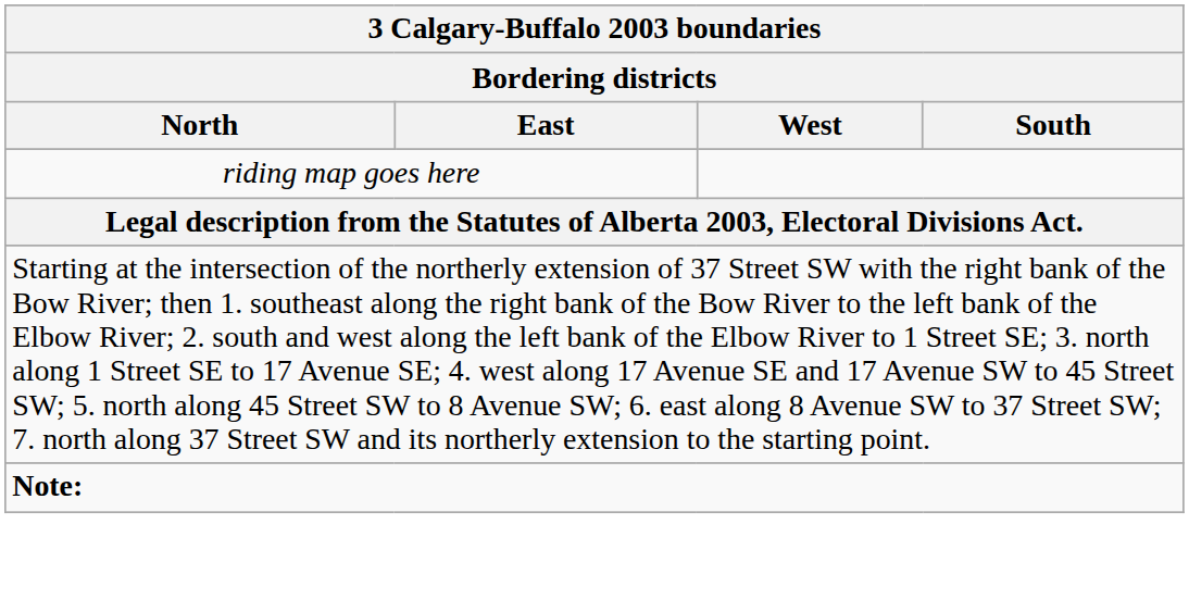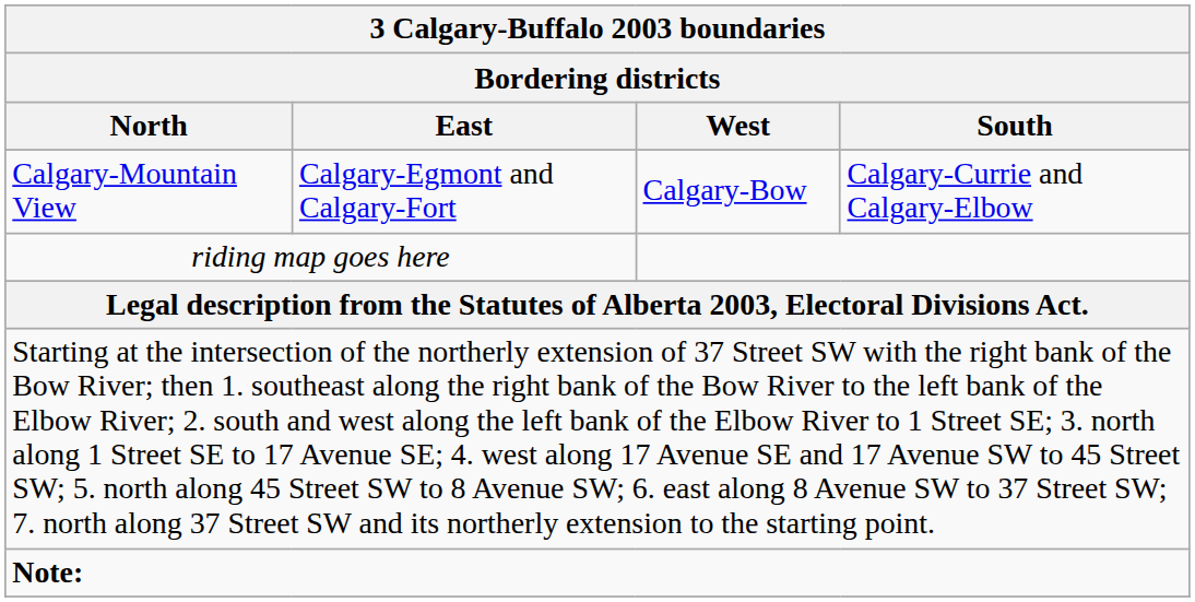 <table class="wikitable collapsible collapsed" style="width:100%;">
 <tr>
 <th colspan=4>3 Calgary-Buffalo 2003 boundaries</th>
 </tr>
 <tr>
 <th colspan=4>Bordering districts</th>
 </tr>
 <tr>
 <th>North</th>
 <th>East</th>
 <th>West</th>
 <th>South</th>
+</tr>
+<tr>
+<td><a href='#'>Calgary-Mountain View</a></td>
+<td><a href='#'>Calgary-Egmont</a> and <a href='#'>Calgary-Fort</a></td>
+<td><a href='#'>Calgary-Bow</a></td>
+<td><a href='#'>Calgary-Currie</a> and <a href='#'>Calgary-Elbow</a></td>
 </tr>
 <tr>
 <td colspan=2 align=center><em>riding map goes here</em></td>
 <td colspan=2 align=center></td>
 </tr>
 <tr>
 <th colspan=4>Legal description from the Statutes of Alberta 2003, Electoral Divisions Act.</th>
 </tr>
 <tr>
 <td colspan=4>Starting at the intersection of the northerly extension of 37 Street SW with the right bank of the Bow River; then 1. southeast along the right bank of the Bow River to the left bank of the Elbow River; 2. south and west along the left bank of the Elbow River to 1 Street SE; 3. north along 1 Street SE to 17 Avenue SE; 4. west along 17 Avenue SE and 17 Avenue SW to 45 Street SW; 5. north along 45 Street SW to 8 Avenue SW; 6. east along 8 Avenue SW to 37 Street SW; 7. north along 37 Street SW and its northerly extension to the starting point.</td>
 </tr>
 <tr>
 <td colspan=4><strong>Note:</strong></td>
 </tr>
 </table>
